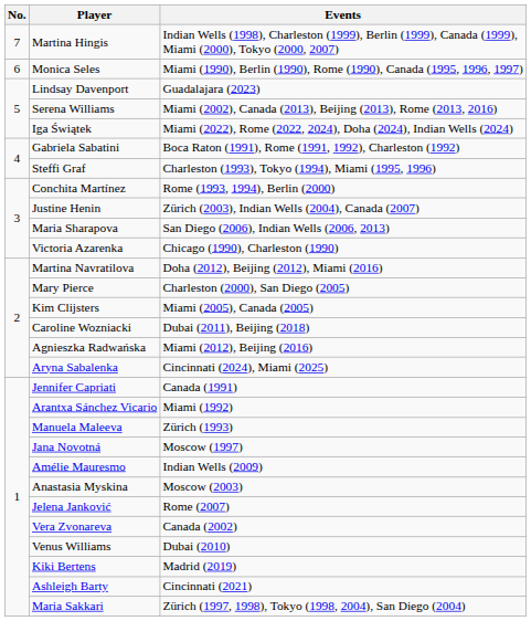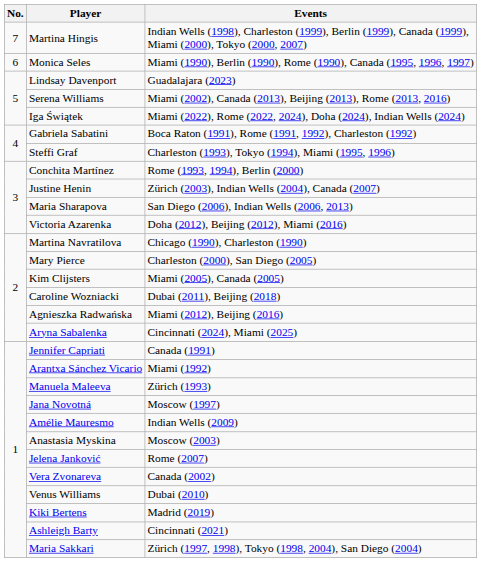 <table class="wikitable">
 <tr>
 <th scope="col">No.</th>
 <th scope="col">Player</th>
 <th scope="col">Events</th>
 </tr>
 <tr>
 <td style="text-align:center">7</td>
 <td> Martina Hingis</td>
 <td>Indian Wells (<a href='#'>1998</a>), Charleston (<a href='#'>1999</a>), Berlin (<a href='#'>1999</a>), Canada (<a href='#'>1999</a>), <br> Miami (<a href='#'>2000</a>), Tokyo (<a href='#'>2000</a>, <a href='#'>2007</a>)</td>
 </tr>
 <tr>
 <td style="text-align:center">6</td>
 <td> Monica Seles</td>
 <td>Miami (<a href='#'>1990</a>), Berlin (<a href='#'>1990</a>), Rome (<a href='#'>1990</a>), Canada (<a href='#'>1995</a>, <a href='#'>1996</a>, <a href='#'>1997</a>)</td>
 </tr>
 <tr>
 <td rowspan="3" style="text-align:center">5</td>
 <td> Lindsay Davenport</td>
 <td>Guadalajara (<a href='#'>2023</a>)</td>
 </tr>
 <tr>
 <td> Serena Williams</td>
 <td>Miami (<a href='#'>2002</a>), Canada (<a href='#'>2013</a>), Beijing (<a href='#'>2013</a>), Rome (<a href='#'>2013</a>, <a href='#'>2016</a>)</td>
 </tr>
 <tr>
 <td> Iga Świątek</td>
 <td>Miami (<a href='#'>2022</a>), Rome (<a href='#'>2022</a>, <a href='#'>2024</a>), Doha (<a href='#'>2024</a>), Indian Wells (<a href='#'>2024</a>)</td>
 </tr>
 <tr>
 <td rowspan="2" style="text-align:center">4</td>
 <td> Gabriela Sabatini</td>
 <td>Boca Raton (<a href='#'>1991</a>), Rome (<a href='#'>1991</a>, <a href='#'>1992</a>), Charleston (<a href='#'>1992</a>)</td>
 </tr>
 <tr>
 <td> Steffi Graf</td>
 <td>Charleston (<a href='#'>1993</a>), Tokyo (<a href='#'>1994</a>), Miami (<a href='#'>1995</a>, <a href='#'>1996</a>)</td>
 </tr>
 <tr>
 <td rowspan="4" style="text-align:center">3</td>
 <td> Conchita Martínez</td>
 <td>Rome (<a href='#'>1993</a>, <a href='#'>1994</a>), Berlin (<a href='#'>2000</a>)</td>
 </tr>
 <tr>
 <td> Justine Henin</td>
 <td>Zürich (<a href='#'>2003</a>), Indian Wells (<a href='#'>2004</a>), Canada (<a href='#'>2007</a>)</td>
 </tr>
 <tr>
 <td> Maria Sharapova</td>
 <td>San Diego (<a href='#'>2006</a>), Indian Wells (<a href='#'>2006</a>, <a href='#'>2013</a>)</td>
 </tr>
 <tr>
 <td> Victoria Azarenka</td>
-<td>Chicago (<a href='#'>1990</a>), Charleston (<a href='#'>1990</a>)</td>
+<td>Doha (<a href='#'>2012</a>), Beijing (<a href='#'>2012</a>), Miami (<a href='#'>2016</a>)</td>
 </tr>
 <tr>
 <td rowspan="6" style="text-align:center">2</td>
 <td> Martina Navratilova</td>
-<td>Doha (<a href='#'>2012</a>), Beijing (<a href='#'>2012</a>), Miami (<a href='#'>2016</a>)</td>
+<td>Chicago (<a href='#'>1990</a>), Charleston (<a href='#'>1990</a>)</td>
 </tr>
 <tr>
 <td> Mary Pierce</td>
 <td>Charleston (<a href='#'>2000</a>), San Diego (<a href='#'>2005</a>)</td>
 </tr>
 <tr>
 <td> Kim Clijsters</td>
 <td>Miami (<a href='#'>2005</a>), Canada (<a href='#'>2005</a>)</td>
 </tr>
 <tr>
 <td> Caroline Wozniacki</td>
 <td>Dubai (<a href='#'>2011</a>), Beijing (<a href='#'>2018</a>)</td>
 </tr>
 <tr>
 <td> Agnieszka Radwańska</td>
 <td>Miami (<a href='#'>2012</a>), Beijing (<a href='#'>2016</a>)</td>
 </tr>
 <tr>
 <td> <a href='#'>Aryna Sabalenka</a></td>
 <td>Cincinnati (<a href='#'>2024</a>), Miami (<a href='#'>2025</a>)</td>
 </tr>
 <tr>
 <td rowspan="12" style="text-align:center">1</td>
 <td> <a href='#'>Jennifer Capriati</a></td>
 <td>Canada (<a href='#'>1991</a>)</td>
 </tr>
 <tr>
 <td> <a href='#'>Arantxa Sánchez Vicario</a></td>
 <td>Miami (<a href='#'>1992</a>)</td>
 </tr>
 <tr>
 <td> <a href='#'>Manuela Maleeva</a></td>
 <td>Zürich (<a href='#'>1993</a>)</td>
 </tr>
 <tr>
 <td> <a href='#'>Jana Novotná</a></td>
 <td>Moscow (<a href='#'>1997</a>)</td>
 </tr>
 <tr>
 <td> <a href='#'>Amélie Mauresmo</a></td>
 <td>Indian Wells (<a href='#'>2009</a>)</td>
 </tr>
 <tr>
 <td> Anastasia Myskina</td>
 <td>Moscow (<a href='#'>2003</a>)</td>
 </tr>
 <tr>
 <td> <a href='#'>Jelena Janković</a></td>
 <td>Rome (<a href='#'>2007</a>)</td>
 </tr>
 <tr>
 <td> <a href='#'>Vera Zvonareva</a></td>
 <td>Canada (<a href='#'>2002</a>)</td>
 </tr>
 <tr>
 <td> Venus Williams</td>
 <td>Dubai (<a href='#'>2010</a>)</td>
 </tr>
 <tr>
 <td> <a href='#'>Kiki Bertens</a></td>
 <td>Madrid (<a href='#'>2019</a>)</td>
 </tr>
 <tr>
 <td> <a href='#'>Ashleigh Barty</a></td>
 <td>Cincinnati (<a href='#'>2021</a>)</td>
 </tr>
 <tr>
 <td> <a href='#'>Maria Sakkari</a></td>
 <td>Zürich (<a href='#'>1997</a>, <a href='#'>1998</a>), Tokyo (<a href='#'>1998</a>, <a href='#'>2004</a>), San Diego (<a href='#'>2004</a>)</td>
 </tr>
 </table>
